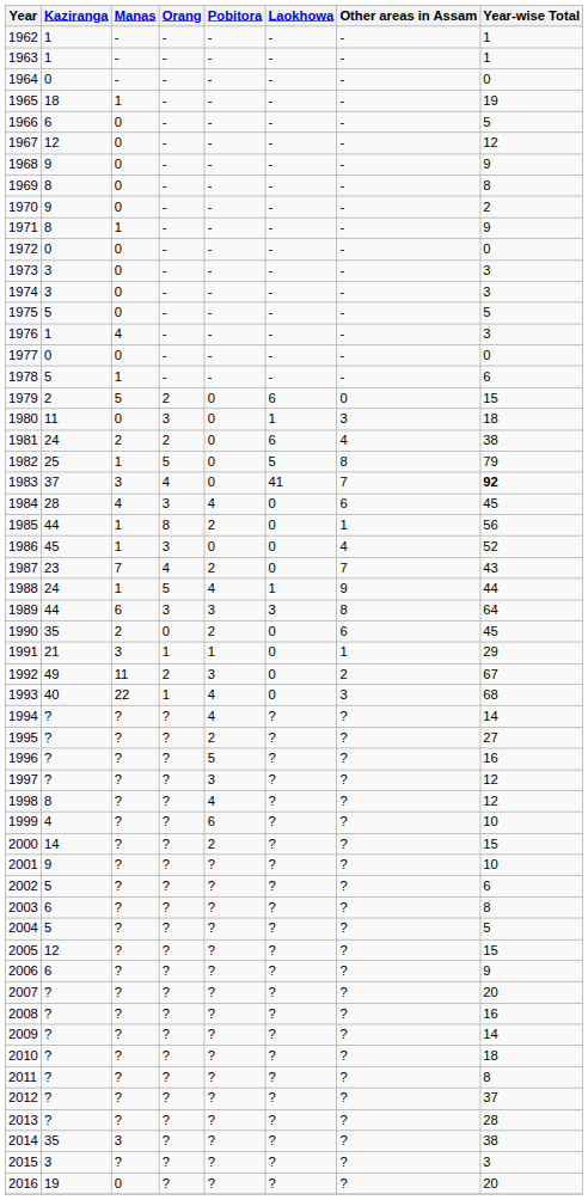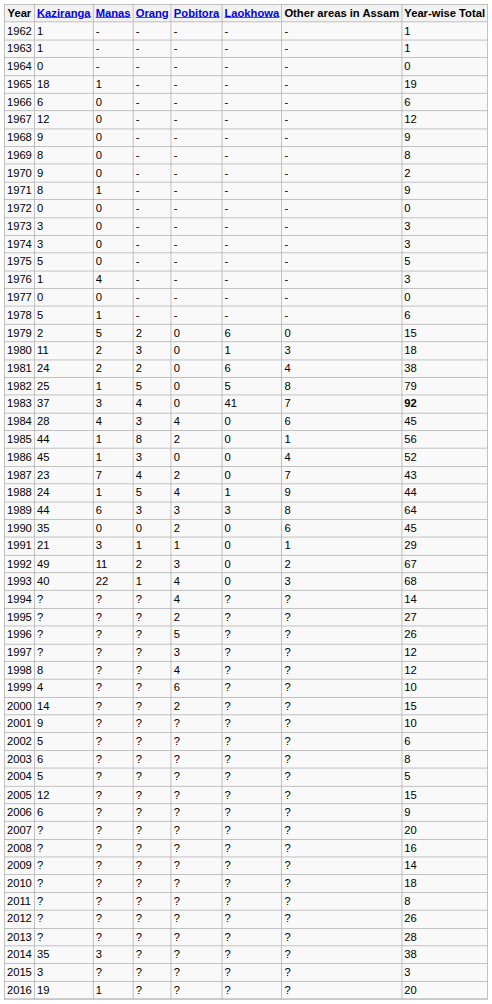 <table class="wikitable sortable">
 <tr>
 <th>Year</th>
 <th><a href='#'>Kaziranga</a></th>
 <th><a href='#'>Manas</a></th>
 <th><a href='#'>Orang</a></th>
 <th><a href='#'>Pobitora</a></th>
 <th><a href='#'>Laokhowa</a></th>
 <th>Other areas in Assam</th>
 <th>Year-wise Total</th>
 </tr>
 <tr>
 <td>1962</td>
 <td>1</td>
 <td>-</td>
 <td>-</td>
 <td>-</td>
 <td>-</td>
 <td>-</td>
 <td>1</td>
 </tr>
 <tr>
 <td>1963</td>
 <td>1</td>
 <td>-</td>
 <td>-</td>
 <td>-</td>
 <td>-</td>
 <td>-</td>
 <td>1</td>
 </tr>
 <tr>
 <td>1964</td>
 <td>0</td>
 <td>-</td>
 <td>-</td>
 <td>-</td>
 <td>-</td>
 <td>-</td>
 <td>0</td>
 </tr>
 <tr>
 <td>1965</td>
 <td>18</td>
 <td>1</td>
 <td>-</td>
 <td>-</td>
 <td>-</td>
 <td>-</td>
 <td>19</td>
 </tr>
 <tr>
 <td>1966</td>
 <td>6</td>
 <td>0</td>
 <td>-</td>
 <td>-</td>
 <td>-</td>
 <td>-</td>
-<td>5</td>
+<td>6</td>
 </tr>
 <tr>
 <td>1967</td>
 <td>12</td>
 <td>0</td>
 <td>-</td>
 <td>-</td>
 <td>-</td>
 <td>-</td>
 <td>12</td>
 </tr>
 <tr>
 <td>1968</td>
 <td>9</td>
 <td>0</td>
 <td>-</td>
 <td>-</td>
 <td>-</td>
 <td>-</td>
 <td>9</td>
 </tr>
 <tr>
 <td>1969</td>
 <td>8</td>
 <td>0</td>
 <td>-</td>
 <td>-</td>
 <td>-</td>
 <td>-</td>
 <td>8</td>
 </tr>
 <tr>
 <td>1970</td>
 <td>9</td>
 <td>0</td>
 <td>-</td>
 <td>-</td>
 <td>-</td>
 <td>-</td>
 <td>2</td>
 </tr>
 <tr>
 <td>1971</td>
 <td>8</td>
 <td>1</td>
 <td>-</td>
 <td>-</td>
 <td>-</td>
 <td>-</td>
 <td>9</td>
 </tr>
 <tr>
 <td>1972</td>
 <td>0</td>
 <td>0</td>
 <td>-</td>
 <td>-</td>
 <td>-</td>
 <td>-</td>
 <td>0</td>
 </tr>
 <tr>
 <td>1973</td>
 <td>3</td>
 <td>0</td>
 <td>-</td>
 <td>-</td>
 <td>-</td>
 <td>-</td>
 <td>3</td>
 </tr>
 <tr>
 <td>1974</td>
 <td>3</td>
 <td>0</td>
 <td>-</td>
 <td>-</td>
 <td>-</td>
 <td>-</td>
 <td>3</td>
 </tr>
 <tr>
 <td>1975</td>
 <td>5</td>
 <td>0</td>
 <td>-</td>
 <td>-</td>
 <td>-</td>
 <td>-</td>
 <td>5</td>
 </tr>
 <tr>
 <td>1976</td>
 <td>1</td>
 <td>4</td>
 <td>-</td>
 <td>-</td>
 <td>-</td>
 <td>-</td>
 <td>3</td>
 </tr>
 <tr>
 <td>1977</td>
 <td>0</td>
 <td>0</td>
 <td>-</td>
 <td>-</td>
 <td>-</td>
 <td>-</td>
 <td>0</td>
 </tr>
 <tr>
 <td>1978</td>
 <td>5</td>
 <td>1</td>
 <td>-</td>
 <td>-</td>
 <td>-</td>
 <td>-</td>
 <td>6</td>
 </tr>
 <tr>
 <td>1979</td>
 <td>2</td>
 <td>5</td>
 <td>2</td>
 <td>0</td>
 <td>6</td>
 <td>0</td>
 <td>15</td>
 </tr>
 <tr>
 <td>1980</td>
 <td>11</td>
-<td>0</td>
+<td>2</td>
 <td>3</td>
 <td>0</td>
 <td>1</td>
 <td>3</td>
 <td>18</td>
 </tr>
 <tr>
 <td>1981</td>
 <td>24</td>
 <td>2</td>
 <td>2</td>
 <td>0</td>
 <td>6</td>
 <td>4</td>
 <td>38</td>
 </tr>
 <tr>
 <td>1982</td>
 <td>25</td>
 <td>1</td>
 <td>5</td>
 <td>0</td>
 <td>5</td>
 <td>8</td>
 <td>79</td>
 </tr>
 <tr>
 <td>1983</td>
 <td>37</td>
 <td>3</td>
 <td>4</td>
 <td>0</td>
 <td>41</td>
 <td>7</td>
 <td><strong>92</strong></td>
 </tr>
 <tr>
 <td>1984</td>
 <td>28</td>
 <td>4</td>
 <td>3</td>
 <td>4</td>
 <td>0</td>
 <td>6</td>
 <td>45</td>
 </tr>
 <tr>
 <td>1985</td>
 <td>44</td>
 <td>1</td>
 <td>8</td>
 <td>2</td>
 <td>0</td>
 <td>1</td>
 <td>56</td>
 </tr>
 <tr>
 <td>1986</td>
 <td>45</td>
 <td>1</td>
 <td>3</td>
 <td>0</td>
 <td>0</td>
 <td>4</td>
 <td>52</td>
 </tr>
 <tr>
 <td>1987</td>
 <td>23</td>
 <td>7</td>
 <td>4</td>
 <td>2</td>
 <td>0</td>
 <td>7</td>
 <td>43</td>
 </tr>
 <tr>
 <td>1988</td>
 <td>24</td>
 <td>1</td>
 <td>5</td>
 <td>4</td>
 <td>1</td>
 <td>9</td>
 <td>44</td>
 </tr>
 <tr>
 <td>1989</td>
 <td>44</td>
 <td>6</td>
 <td>3</td>
 <td>3</td>
 <td>3</td>
 <td>8</td>
 <td>64</td>
 </tr>
 <tr>
 <td>1990</td>
 <td>35</td>
-<td>2</td>
+<td>0</td>
 <td>0</td>
 <td>2</td>
 <td>0</td>
 <td>6</td>
 <td>45</td>
 </tr>
 <tr>
 <td>1991</td>
 <td>21</td>
 <td>3</td>
 <td>1</td>
 <td>1</td>
 <td>0</td>
 <td>1</td>
 <td>29</td>
 </tr>
 <tr>
 <td>1992</td>
 <td>49</td>
 <td>11</td>
 <td>2</td>
 <td>3</td>
 <td>0</td>
 <td>2</td>
 <td>67</td>
 </tr>
 <tr>
 <td>1993</td>
 <td>40</td>
 <td>22</td>
 <td>1</td>
 <td>4</td>
 <td>0</td>
 <td>3</td>
 <td>68</td>
 </tr>
 <tr>
 <td>1994</td>
 <td>?</td>
 <td>?</td>
 <td>?</td>
 <td>4</td>
 <td>?</td>
 <td>?</td>
 <td>14</td>
 </tr>
 <tr>
 <td>1995</td>
 <td>?</td>
 <td>?</td>
 <td>?</td>
 <td>2</td>
 <td>?</td>
 <td>?</td>
 <td>27</td>
 </tr>
 <tr>
 <td>1996</td>
 <td>?</td>
 <td>?</td>
 <td>?</td>
 <td>5</td>
 <td>?</td>
 <td>?</td>
-<td>16</td>
+<td>26</td>
 </tr>
 <tr>
 <td>1997</td>
 <td>?</td>
 <td>?</td>
 <td>?</td>
 <td>3</td>
 <td>?</td>
 <td>?</td>
 <td>12</td>
 </tr>
 <tr>
 <td>1998</td>
 <td>8</td>
 <td>?</td>
 <td>?</td>
 <td>4</td>
 <td>?</td>
 <td>?</td>
 <td>12</td>
 </tr>
 <tr>
 <td>1999</td>
 <td>4</td>
 <td>?</td>
 <td>?</td>
 <td>6</td>
 <td>?</td>
 <td>?</td>
 <td>10</td>
 </tr>
 <tr>
 <td>2000</td>
 <td>14</td>
 <td>?</td>
 <td>?</td>
 <td>2</td>
 <td>?</td>
 <td>?</td>
 <td>15</td>
 </tr>
 <tr>
 <td>2001</td>
 <td>9</td>
 <td>?</td>
 <td>?</td>
 <td>?</td>
 <td>?</td>
 <td>?</td>
 <td>10</td>
 </tr>
 <tr>
 <td>2002</td>
 <td>5</td>
 <td>?</td>
 <td>?</td>
 <td>?</td>
 <td>?</td>
 <td>?</td>
 <td>6</td>
 </tr>
 <tr>
 <td>2003</td>
 <td>6</td>
 <td>?</td>
 <td>?</td>
 <td>?</td>
 <td>?</td>
 <td>?</td>
 <td>8</td>
 </tr>
 <tr>
 <td>2004</td>
 <td>5</td>
 <td>?</td>
 <td>?</td>
 <td>?</td>
 <td>?</td>
 <td>?</td>
 <td>5</td>
 </tr>
 <tr>
 <td>2005</td>
 <td>12</td>
 <td>?</td>
 <td>?</td>
 <td>?</td>
 <td>?</td>
 <td>?</td>
 <td>15</td>
 </tr>
 <tr>
 <td>2006</td>
 <td>6</td>
 <td>?</td>
 <td>?</td>
 <td>?</td>
 <td>?</td>
 <td>?</td>
 <td>9</td>
 </tr>
 <tr>
 <td>2007</td>
 <td>?</td>
 <td>?</td>
 <td>?</td>
 <td>?</td>
 <td>?</td>
 <td>?</td>
 <td>20</td>
 </tr>
 <tr>
 <td>2008</td>
 <td>?</td>
 <td>?</td>
 <td>?</td>
 <td>?</td>
 <td>?</td>
 <td>?</td>
 <td>16</td>
 </tr>
 <tr>
 <td>2009</td>
 <td>?</td>
 <td>?</td>
 <td>?</td>
 <td>?</td>
 <td>?</td>
 <td>?</td>
 <td>14</td>
 </tr>
 <tr>
 <td>2010</td>
 <td>?</td>
 <td>?</td>
 <td>?</td>
 <td>?</td>
 <td>?</td>
 <td>?</td>
 <td>18</td>
 </tr>
 <tr>
 <td>2011</td>
 <td>?</td>
 <td>?</td>
 <td>?</td>
 <td>?</td>
 <td>?</td>
 <td>?</td>
 <td>8</td>
 </tr>
 <tr>
 <td>2012</td>
 <td>?</td>
 <td>?</td>
 <td>?</td>
 <td>?</td>
 <td>?</td>
 <td>?</td>
-<td>37</td>
+<td>26</td>
 </tr>
 <tr>
 <td>2013</td>
 <td>?</td>
 <td>?</td>
 <td>?</td>
 <td>?</td>
 <td>?</td>
 <td>?</td>
 <td>28</td>
 </tr>
 <tr>
 <td>2014</td>
 <td>35</td>
 <td>3</td>
 <td>?</td>
 <td>?</td>
 <td>?</td>
 <td>?</td>
 <td>38</td>
 </tr>
 <tr>
 <td>2015</td>
 <td>3</td>
 <td>?</td>
 <td>?</td>
 <td>?</td>
 <td>?</td>
 <td>?</td>
 <td>3</td>
 </tr>
 <tr>
 <td>2016</td>
 <td>19</td>
-<td>0</td>
+<td>1</td>
 <td>?</td>
 <td>?</td>
 <td>?</td>
 <td>?</td>
 <td>20</td>
 </tr>
 <tr 2017 || 31 || ? || ?  || ?  || ?  || ?  || 31>
 </tr>
 </table>
